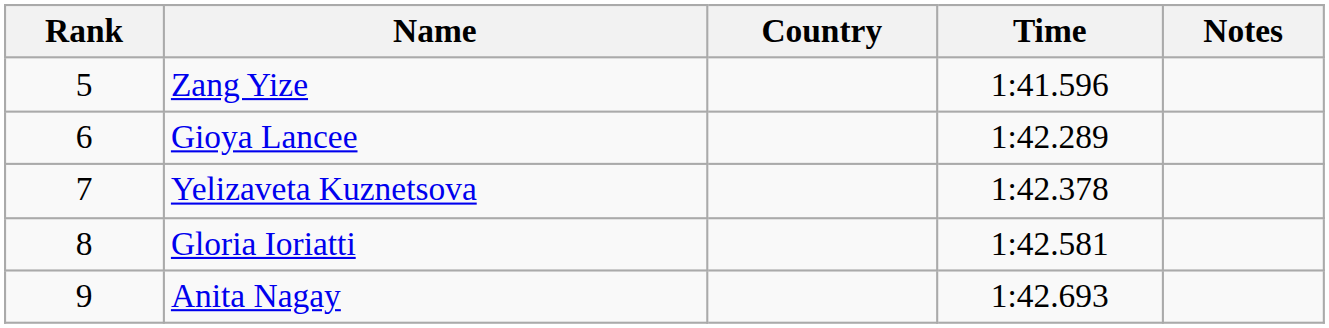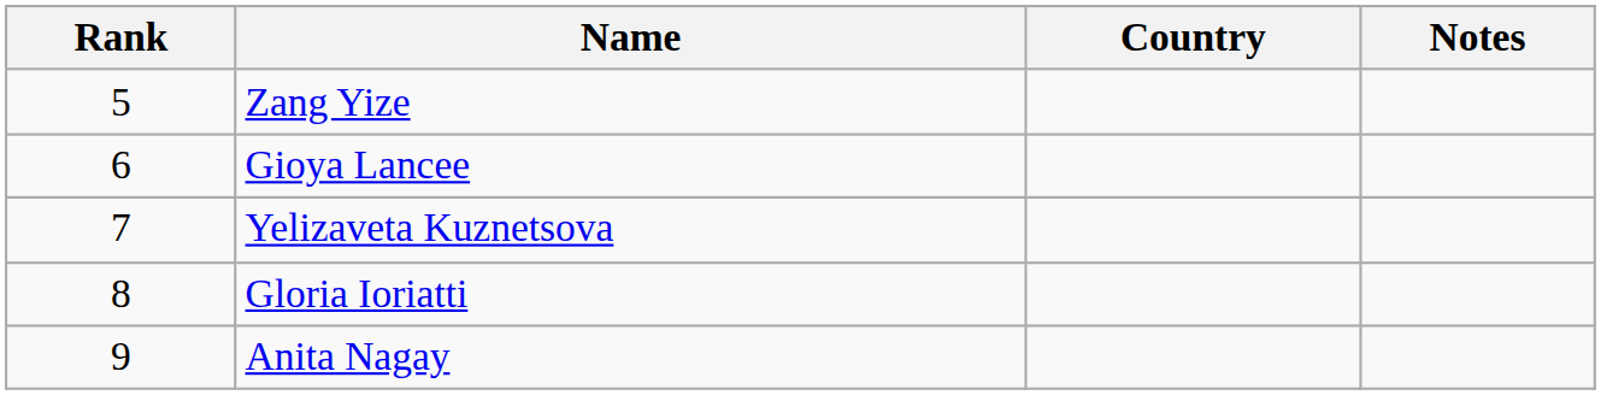 <table class="wikitable sortable" style="text-align:center" width=50%>
 <tr>
 <th>Rank</th>
 <th>Name</th>
 <th>Country</th>
-<th>Time</th>
 <th>Notes</th>
 </tr>
 <tr>
 <td>5</td>
 <td align=left><a href='#'>Zang Yize</a></td>
 <td align=left></td>
-<td>1:41.596</td>
 <td></td>
 </tr>
 <tr>
 <td>6</td>
 <td align=left><a href='#'>Gioya Lancee</a></td>
 <td align=left></td>
-<td>1:42.289</td>
 <td></td>
 </tr>
 <tr>
 <td>7</td>
 <td align=left><a href='#'>Yelizaveta Kuznetsova</a></td>
 <td align=left></td>
-<td>1:42.378</td>
 <td></td>
 </tr>
 <tr>
 <td>8</td>
 <td align=left><a href='#'>Gloria Ioriatti</a></td>
 <td align=left></td>
-<td>1:42.581</td>
 <td></td>
 </tr>
 <tr>
 <td>9</td>
 <td align=left><a href='#'>Anita Nagay</a></td>
 <td align=left></td>
-<td>1:42.693</td>
 <td></td>
 </tr>
 </table>
